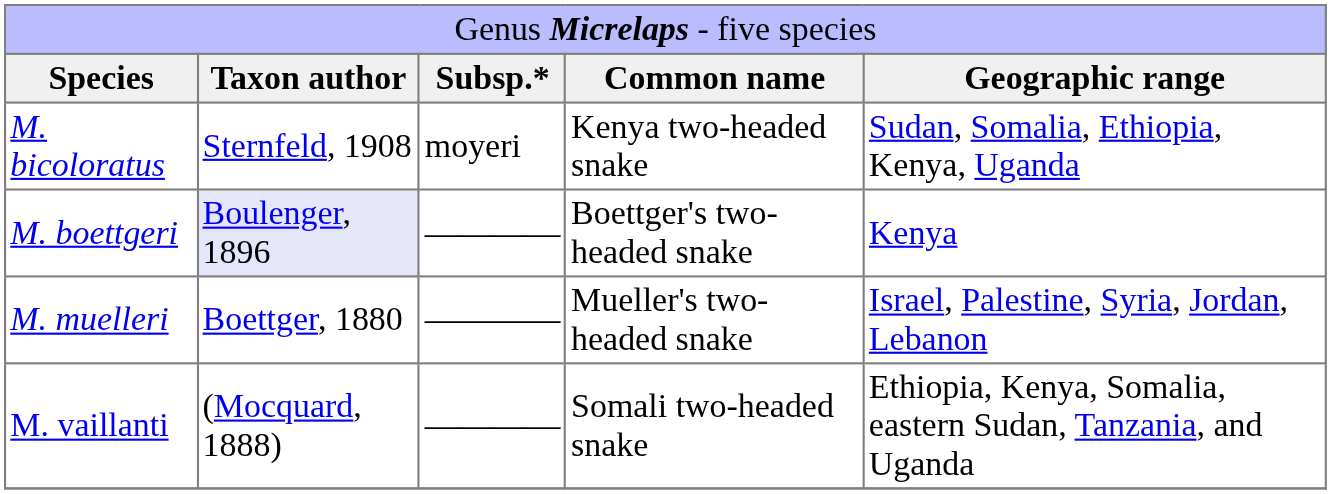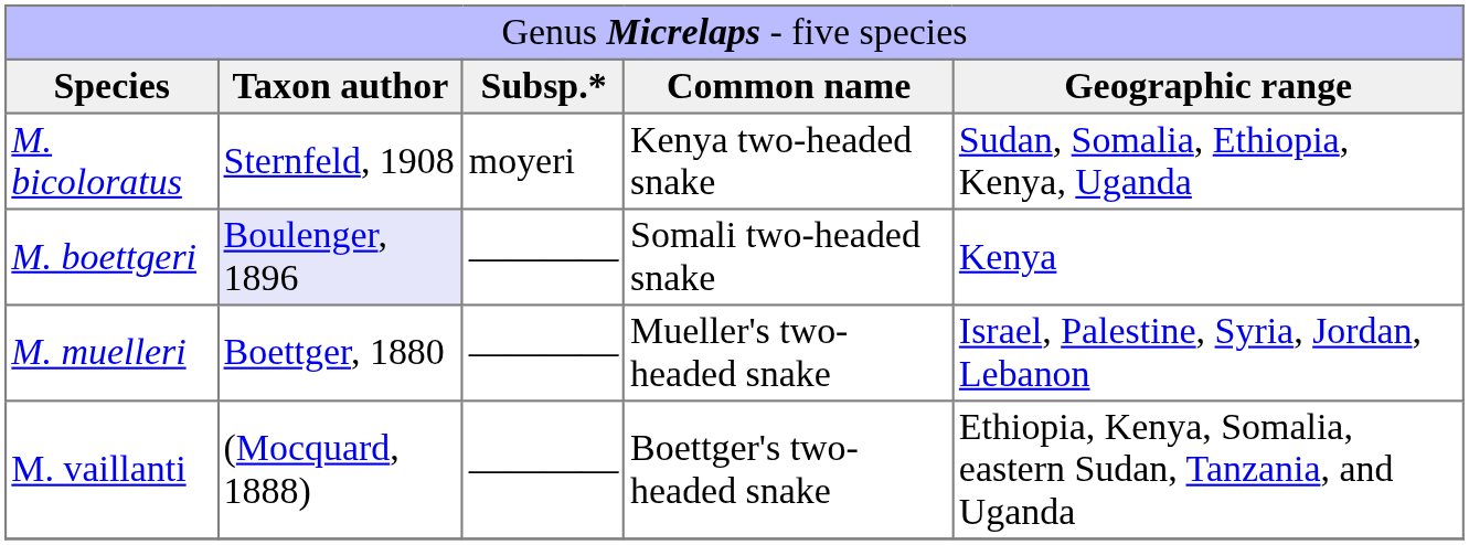 <table |cellspacing=0 cellpadding=2 border=1 style="width: 100%; border-collapse: collapse;">
 <tr>
 <td colspan="100%" align="center" bgcolor="#BBBBFF">Genus <strong><em>Micrelaps</em></strong> - five species</td>
 </tr>
 <tr>
 <th bgcolor="#f0f0f0">Species</th>
 <th bgcolor="#f0f0f0">Taxon author</th>
 <th bgcolor="#f0f0f0">Subsp.*</th>
 <th bgcolor="#f0f0f0">Common name</th>
 <th bgcolor="#f0f0f0">Geographic range</th>
 </tr>
 <tr>
 <td><em><a href='#'>M. bicoloratus</a></em></td>
 <td><a href='#'>Sternfeld</a>, 1908</td>
 <td>moyeri</td>
 <td>Kenya two-headed snake</td>
 <td style="width:35%"><a href='#'>Sudan</a>, <a href='#'>Somalia</a>, <a href='#'>Ethiopia</a>, Kenya, <a href='#'>Uganda</a></td>
 </tr>
 <tr>
 <td><em><a href='#'>M. boettgeri</a></em></td>
 <td style="background: lavender;"><a href='#'>Boulenger</a>, 1896</td>
 <td align="center">————</td>
-<td>Boettger's two-headed snake</td>
+<td>Somali two-headed snake</td>
 <td style="width:35%"><a href='#'>Kenya</a></td>
 </tr>
 <tr>
 <td><em><a href='#'>M. muelleri</a></td>
 <td><a href='#'>Boettger</a>, 1880</td>
 <td align="center">————</td>
 <td>Mueller's two-headed snake</td>
 <td><a href='#'>Israel</a>, <a href='#'>Palestine</a>, <a href='#'>Syria</a>, <a href='#'>Jordan</a>, <a href='#'>Lebanon</a></td>
 </tr>
 <tr>
 <td></em><a href='#'>M. vaillanti</a><em></td>
 <td>(<a href='#'>Mocquard</a>, 1888)</td>
 <td align="center">————</td>
-<td>Somali two-headed snake</td>
+<td>Boettger's two-headed snake</td>
 <td>Ethiopia, Kenya, Somalia, eastern Sudan, <a href='#'>Tanzania</a>, and Uganda</td>
 </tr>
 <tr>
 </tr>
 </table>
